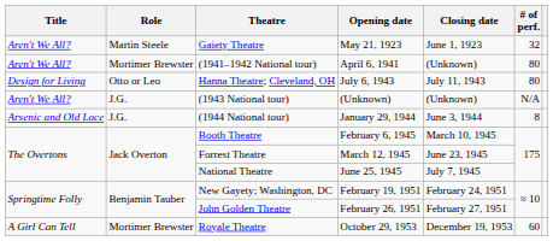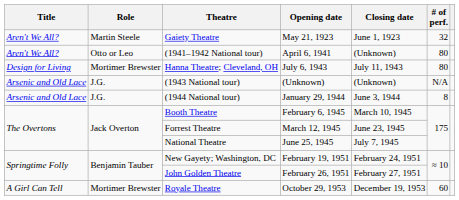 <table class="wikitable sortable" style="font-size: 85%">
 <tr>
 <th>Title</th>
 <th>Role</th>
 <th>Theatre</th>
 <th>Opening date</th>
 <th>Closing date</th>
 <th># of<br>perf.</th>
 <th class="unsortable"></th>
 </tr>
 <tr>
 <td><em><a href='#'>Aren't We All?</a></em></td>
 <td>Martin Steele</td>
 <td><a href='#'>Gaiety Theatre</a></td>
 <td data-sort-value="1923-05-21">May 21, 1923</td>
 <td data-sort-value="1923-06-01">June 1, 1923</td>
 <td style="text-align: right;">32</td>
 <td></td>
 </tr>
 <tr>
 <td><em><a href='#'>Aren't We All?</a></em></td>
-<td>Mortimer Brewster</td>
+<td>Otto or Leo</td>
 <td>(1941–1942 National tour)</td>
 <td data-sort-value="1941-04-01">April 6, 1941</td>
 <td>(Unknown)</td>
 <td style="text-align: right;">80</td>
 <td><br></td>
 </tr>
 <tr>
 <td><em><a href='#'>Design for Living</a></em></td>
-<td>Otto or Leo</td>
+<td>Mortimer Brewster</td>
 <td><a href='#'>Hanna Theatre</a>; <a href='#'>Cleveland, OH</a></td>
 <td data-sort-value="1943-07-06">July 6, 1943</td>
 <td data-sort-value="1943-07-11">July 11, 1943</td>
 <td style="text-align: right;">80</td>
 <td></td>
 </tr>
 <tr>
-<td><em><a href='#'>Aren't We All?</a></em></td>
+<td><em><a href='#'>Arsenic and Old Lace</a></em></td>
 <td>J.G.</td>
 <td>(1943 National tour)</td>
 <td>(Unknown)</td>
 <td>(Unknown)</td>
 <td style="text-align: right;">N/A</td>
 <td></td>
 </tr>
 <tr>
 <td><em><a href='#'>Arsenic and Old Lace</a></em></td>
 <td>J.G.</td>
 <td>(1944 National tour)</td>
 <td data-sort-value="1944-01-29">January 29, 1944</td>
 <td data-sort-value="1944-06-03">June 3, 1944</td>
 <td style="text-align: right;">8</td>
 <td></td>
 </tr>
 <tr>
 <td rowspan=3><em>The Overtons</em></td>
 <td rowspan=3>Jack Overton</td>
 <td><a href='#'>Booth Theatre</a></td>
 <td data-sort-value="1945-02-06">February 6, 1945</td>
 <td data-sort-value="1945-03-10">March 10, 1945</td>
 <td rowspan=3 style="text-align: right;">175</td>
 <td rowspan=3></td>
 </tr>
 <tr>
 <td>Forrest Theatre</td>
 <td data-sort-value="1945-03-12">March 12, 1945</td>
 <td data-sort-value="1945-06-23">June 23, 1945</td>
 </tr>
 <tr>
 <td>National Theatre</td>
 <td data-sort-value="1945-06-25">June 25, 1945</td>
 <td data-sort-value="1945-07-07">July 7, 1945</td>
 </tr>
 <tr>
 <td rowspan=2><em>Springtime Folly</em></td>
 <td rowspan=2>Benjamin Tauber</td>
 <td>New Gayety; Washington, DC</td>
 <td data-sort-value="1951-02-19">February 19, 1951</td>
 <td data-sort-value="1951-02-24">February 24, 1951</td>
 <td rowspan=2 style="text-align: right;">≈ 10</td>
 <td rowspan=2></td>
 </tr>
 <tr>
 <td><a href='#'>John Golden Theatre</a></td>
 <td data-sort-value="1951-02-26">February 26, 1951</td>
 <td data-sort-value="1951-02-27">February 27, 1951</td>
 </tr>
 <tr>
 <td><em>A Girl Can Tell</em></td>
 <td>Mortimer Brewster</td>
 <td><a href='#'>Royale Theatre</a></td>
 <td data-sort-value="1953-10-29">October 29, 1953</td>
 <td data-sort-value="1953-12-19">December 19, 1953</td>
 <td style="text-align: right;">60</td>
 <td></td>
 </tr>
 </table>
